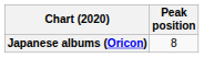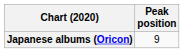 <table class="wikitable sortable plainrowheaders" style="text-align:center">
 <tr>
 <th scope="col">Chart (2020)</th>
 <th scope="col">Peak<br>position</th>
 </tr>
 <tr>
 <th scope="row">Japanese albums (<a href='#'>Oricon</a>)</th>
-<td>8</td>
+<td>9</td>
 </tr>
 </table>
